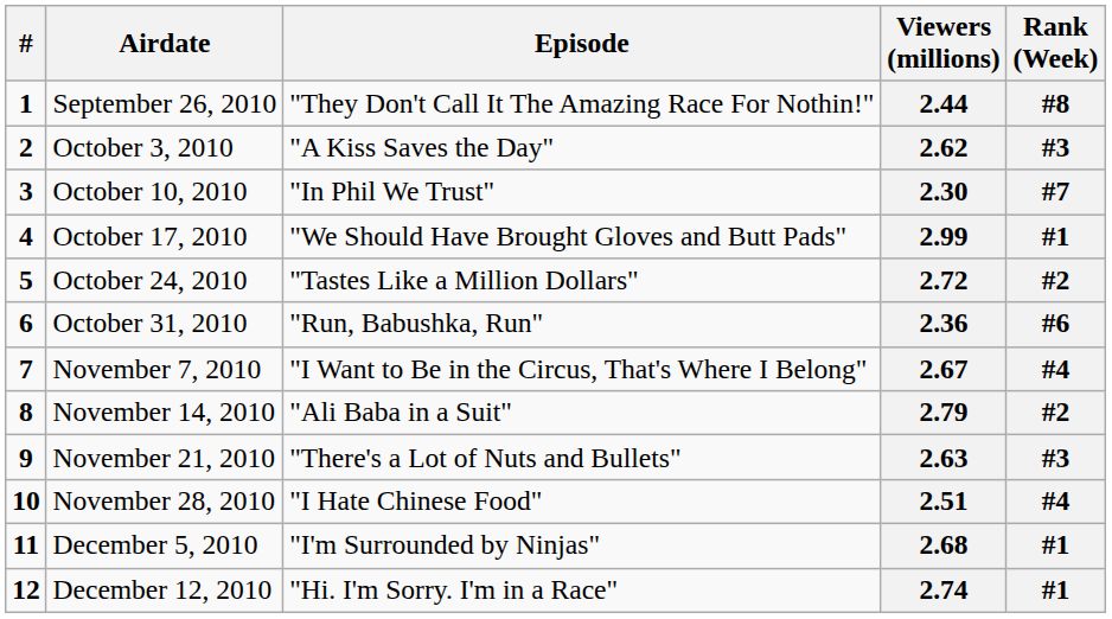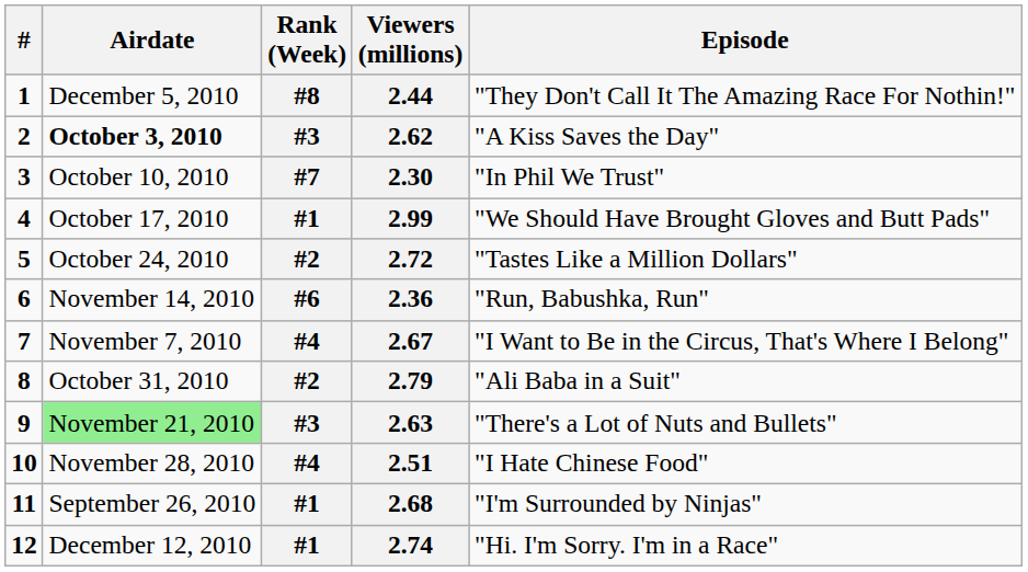 <table class="wikitable">
 <tr>
 <th>#</th>
 <th>Airdate</th>
+<th>Rank<br>(Week)</th>
+<th>Viewers<br>(millions)</th>
 <th>Episode</th>
-<th>Viewers<br>(millions)</th>
-<th>Rank<br>(Week)</th>
 </tr>
 <tr>
 <td style="text-align:center"><strong>1</strong></td>
-<td>September 26, 2010</td>
+<td>December 5, 2010</td>
+<th>#8</th>
+<th>2.44</th>
 <td>"They Don't Call It The Amazing Race For Nothin!"</td>
-<th>2.44</th>
-<th>#8</th>
 </tr>
 <tr>
 <td style="text-align:center"><strong>2</strong></td>
-<td>October 3, 2010</td>
+<td><strong>October 3, 2010</strong></td>
+<th>#3</th>
+<th>2.62</th>
 <td>"A Kiss Saves the Day"</td>
-<th>2.62</th>
-<th>#3</th>
 </tr>
 <tr>
 <td style="text-align:center"><strong>3</strong></td>
 <td>October 10, 2010</td>
+<th>#7</th>
+<th>2.30</th>
 <td>"In Phil We Trust"</td>
-<th>2.30</th>
-<th>#7</th>
 </tr>
 <tr>
 <td style="text-align:center"><strong>4</strong></td>
 <td>October 17, 2010</td>
+<th>#1</th>
+<th>2.99</th>
 <td>"We Should Have Brought Gloves and Butt Pads"</td>
-<th>2.99</th>
-<th>#1</th>
 </tr>
 <tr>
 <td style="text-align:center"><strong>5</strong></td>
 <td>October 24, 2010</td>
+<th>#2</th>
+<th>2.72</th>
 <td>"Tastes Like a Million Dollars"</td>
-<th>2.72</th>
-<th>#2</th>
 </tr>
 <tr>
 <td style="text-align:center"><strong>6</strong></td>
-<td>October 31, 2010</td>
+<td>November 14, 2010</td>
+<th>#6</th>
+<th>2.36</th>
 <td>"Run, Babushka, Run"</td>
-<th>2.36</th>
-<th>#6</th>
 </tr>
 <tr>
 <td style="text-align:center"><strong>7</strong></td>
 <td>November 7, 2010</td>
+<th>#4</th>
+<th>2.67</th>
 <td>"I Want to Be in the Circus, That's Where I Belong"</td>
-<th>2.67</th>
-<th>#4</th>
 </tr>
 <tr>
 <td style="text-align:center"><strong>8</strong></td>
-<td>November 14, 2010</td>
+<td>October 31, 2010</td>
+<th>#2</th>
+<th>2.79</th>
 <td>"Ali Baba in a Suit"</td>
-<th>2.79</th>
-<th>#2</th>
 </tr>
 <tr>
 <td style="text-align:center"><strong>9</strong></td>
-<td>November 21, 2010</td>
+<td style="background: lightgreen;">November 21, 2010</td>
+<th>#3</th>
+<th>2.63</th>
 <td>"There's a Lot of Nuts and Bullets"</td>
-<th>2.63</th>
-<th>#3</th>
 </tr>
 <tr>
 <td style="text-align:center"><strong>10</strong></td>
 <td>November 28, 2010</td>
+<th>#4</th>
+<th>2.51</th>
 <td>"I Hate Chinese Food"</td>
-<th>2.51</th>
-<th>#4</th>
 </tr>
 <tr>
 <td style="text-align:center"><strong>11</strong></td>
-<td>December 5, 2010</td>
+<td>September 26, 2010</td>
+<th>#1</th>
+<th>2.68</th>
 <td>"I'm Surrounded by Ninjas"</td>
-<th>2.68</th>
-<th>#1</th>
 </tr>
 <tr>
 <td style="text-align:center"><strong>12</strong></td>
 <td>December 12, 2010</td>
+<th>#1</th>
+<th>2.74</th>
 <td>"Hi. I'm Sorry. I'm in a Race"</td>
-<th>2.74</th>
-<th>#1</th>
 </tr>
 </table>
